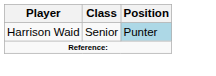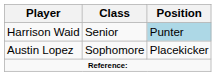 <table class="wikitable" border="1">
 <tr>
 <th>Player</th>
 <th>Class</th>
 <th>Position</th>
 </tr>
 <tr>
 <td>Harrison Waid</td>
 <td>Senior</td>
 <td style="background: lightblue;">Punter</td>
 </tr>
 <tr>
+<td>Austin Lopez</td>
+<td>Sophomore</td>
+<td>Placekicker</td>
+</tr>
+<tr>
 <td colspan="3" style="font-size: 8pt" align="center"><strong>Reference:</strong></td>
 </tr>
 </table>
